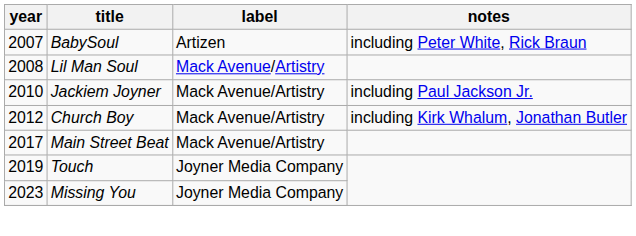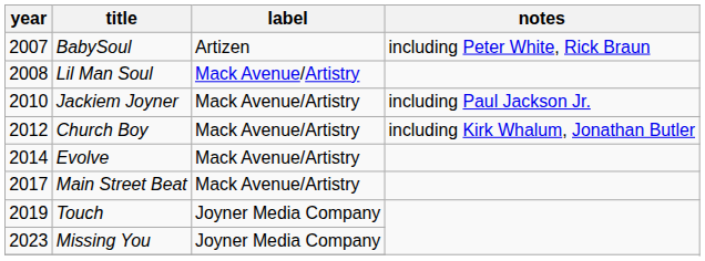 <table class = "wikitable">
 <tr>
 <th>year</th>
 <th>title</th>
 <th>label</th>
 <th>notes</th>
 </tr>
 <tr>
 <td>2007</td>
 <td><em>BabySoul</em></td>
 <td>Artizen</td>
 <td>including <a href='#'>Peter White</a>, <a href='#'>Rick Braun</a></td>
 </tr>
 <tr>
 <td>2008</td>
 <td><em>Lil Man Soul</em></td>
 <td><a href='#'>Mack Avenue</a>/<a href='#'>Artistry</a></td>
 <td></td>
 </tr>
 <tr>
 <td>2010</td>
 <td><em>Jackiem Joyner</em></td>
 <td>Mack Avenue/Artistry</td>
 <td>including <a href='#'>Paul Jackson Jr.</a></td>
 </tr>
 <tr>
 <td>2012</td>
 <td><em>Church Boy</em></td>
 <td>Mack Avenue/Artistry</td>
 <td>including <a href='#'>Kirk Whalum</a>, <a href='#'>Jonathan Butler</a></td>
 </tr>
 <tr>
+<td>2014</td>
+<td><em>Evolve</em></td>
+<td>Mack Avenue/Artistry</td>
+<td></td>
+</tr>
+<tr>
 <td>2017</td>
 <td><em>Main Street Beat</em></td>
 <td>Mack Avenue/Artistry</td>
 <td></td>
 </tr>
 <tr>
 <td>2019</td>
 <td><em>Touch</em></td>
 <td>Joyner Media Company</td>
 </tr>
 <tr>
 <td>2023</td>
 <td><em>Missing You</em></td>
 <td>Joyner Media Company</td>
 </tr>
 <tr>
 </tr>
 </table>
